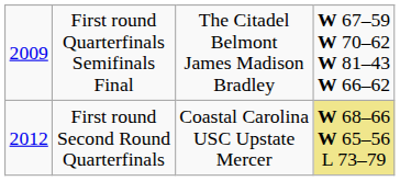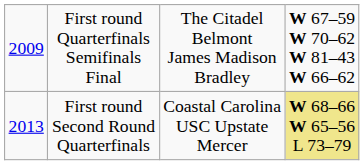 <table class="wikitable">
 <tr style="text-align:center;">
 <td><a href='#'>2009</a></td>
 <td>First round<br>Quarterfinals<br>Semifinals<br>Final</td>
 <td>The Citadel<br>Belmont<br>James Madison<br>Bradley</td>
 <td><strong>W</strong> 67–59<br><strong>W</strong> 70–62<br><strong>W</strong> 81–43<br><strong>W</strong> 66–62</td>
 </tr>
 <tr style="text-align:center;">
-<td><a href='#'>2012</a></td>
+<td><a href='#'>2013</a></td>
 <td>First round<br>Second Round<br>Quarterfinals</td>
 <td>Coastal Carolina<br>USC Upstate<br>Mercer</td>
 <td style="background: khaki;"><strong>W</strong> 68–66<br><strong>W</strong> 65–56<br>L 73–79</td>
 </tr>
 </table>
